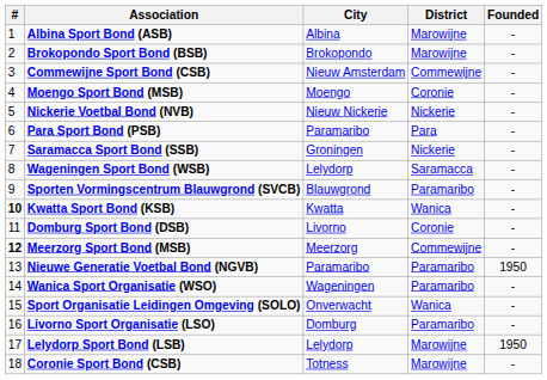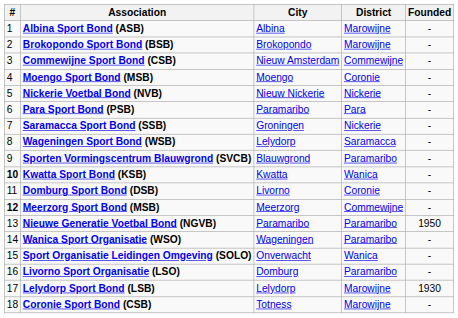 <table class="wikitable sortable">
 <tr>
 <th>#</th>
 <th>Association</th>
 <th>City</th>
 <th>District</th>
 <th>Founded</th>
 </tr>
 <tr>
 <td>1</td>
 <td><strong><a href='#'>Albina Sport Bond</a> (ASB)</strong></td>
 <td><a href='#'>Albina</a></td>
 <td><a href='#'>Marowijne</a></td>
 <td align=center>-</td>
 </tr>
 <tr>
 <td>2</td>
 <td><strong><a href='#'>Brokopondo Sport Bond</a> (BSB)</strong></td>
 <td><a href='#'>Brokopondo</a></td>
 <td><a href='#'>Marowijne</a></td>
 <td align=center>-</td>
 </tr>
 <tr>
 <td>3</td>
 <td><strong><a href='#'>Commewijne Sport Bond</a> (CSB)</strong></td>
 <td><a href='#'>Nieuw Amsterdam</a></td>
 <td><a href='#'>Commewijne</a></td>
 <td align=center>-</td>
 </tr>
 <tr>
 <td>4</td>
 <td><strong><a href='#'>Moengo Sport Bond</a> (MSB)</strong></td>
 <td><a href='#'>Moengo</a></td>
 <td><a href='#'>Coronie</a></td>
 <td align=center>-</td>
 </tr>
 <tr>
 <td>5</td>
 <td><strong><a href='#'>Nickerie Voetbal Bond</a> (NVB)</strong></td>
 <td><a href='#'>Nieuw Nickerie</a></td>
 <td><a href='#'>Nickerie</a></td>
 <td align=center>-</td>
 </tr>
 <tr>
 <td>6</td>
 <td><strong><a href='#'>Para Sport Bond</a> (PSB)</strong></td>
 <td><a href='#'>Paramaribo</a></td>
 <td><a href='#'>Para</a></td>
 <td align=center>-</td>
 </tr>
 <tr>
 <td>7</td>
 <td><strong><a href='#'>Saramacca Sport Bond</a> (SSB)</strong></td>
 <td><a href='#'>Groningen</a></td>
 <td><a href='#'>Nickerie</a></td>
 <td align=center>-</td>
 </tr>
 <tr>
 <td>8</td>
 <td><strong><a href='#'>Wageningen Sport Bond</a> (WSB)</strong></td>
 <td><a href='#'>Lelydorp</a></td>
 <td><a href='#'>Saramacca</a></td>
 <td align=center>-</td>
 </tr>
 <tr>
 <td>9</td>
 <td><strong><a href='#'>Sporten Vormingscentrum Blauwgrond</a> (SVCB)</strong></td>
 <td><a href='#'>Blauwgrond</a></td>
 <td><a href='#'>Paramaribo</a></td>
 <td align=center>-</td>
 </tr>
 <tr>
 <td><strong>10</strong></td>
 <td><strong><a href='#'>Kwatta Sport Bond</a> (KSB)</strong></td>
 <td><a href='#'>Kwatta</a></td>
 <td><a href='#'>Wanica</a></td>
 <td align=center>-</td>
 </tr>
 <tr>
 <td>11</td>
 <td><strong><a href='#'>Domburg Sport Bond</a> (DSB)</strong></td>
 <td><a href='#'>Livorno</a></td>
 <td><a href='#'>Coronie</a></td>
 <td align=center>-</td>
 </tr>
 <tr>
 <td><strong>12</strong></td>
 <td><strong><a href='#'>Meerzorg Sport Bond</a> (MSB)</strong></td>
 <td><a href='#'>Meerzorg</a></td>
 <td><a href='#'>Commewijne</a></td>
 <td align=center>-</td>
 </tr>
 <tr>
 <td>13</td>
 <td><strong><a href='#'>Nieuwe Generatie Voetbal Bond</a> (NGVB)</strong></td>
 <td><a href='#'>Paramaribo</a></td>
 <td><a href='#'>Paramaribo</a></td>
 <td align=center>1950</td>
 </tr>
 <tr>
 <td>14</td>
 <td><strong><a href='#'>Wanica Sport Organisatie</a> (WSO)</strong></td>
 <td><a href='#'>Wageningen</a></td>
 <td><a href='#'>Paramaribo</a></td>
 <td align=center>-</td>
 </tr>
 <tr>
 <td>15</td>
 <td><strong><a href='#'>Sport Organisatie Leidingen Omgeving</a> (SOLO)</strong></td>
 <td><a href='#'>Onverwacht</a></td>
 <td><a href='#'>Wanica</a></td>
 <td align=center>-</td>
 </tr>
 <tr>
 <td>16</td>
 <td><strong><a href='#'>Livorno Sport Organisatie</a> (LSO)</strong></td>
 <td><a href='#'>Domburg</a></td>
 <td><a href='#'>Paramaribo</a></td>
 <td align=center>-</td>
 </tr>
 <tr>
 <td>17</td>
 <td><strong><a href='#'>Lelydorp Sport Bond</a> (LSB)</strong></td>
 <td><a href='#'>Lelydorp</a></td>
 <td><a href='#'>Marowijne</a></td>
-<td align=center>1950</td>
+<td align=center>1930</td>
 </tr>
 <tr>
 <td>18</td>
 <td><strong><a href='#'>Coronie Sport Bond</a> (CSB)</strong></td>
 <td><a href='#'>Totness</a></td>
 <td><a href='#'>Marowijne</a></td>
 <td align=center>-</td>
 </tr>
 </table>
